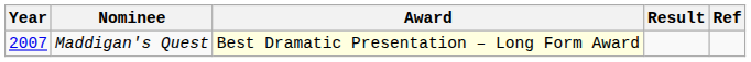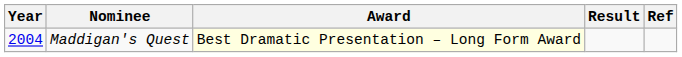 <table class="wikitable">
 <tr>
 <th>Year</th>
 <th>Nominee</th>
 <th>Award</th>
 <th>Result</th>
 <th>Ref</th>
 </tr>
 <tr>
-<td><a href='#'>2007</a></td>
+<td><a href='#'>2004</a></td>
 <td><em>Maddigan's Quest</em></td>
 <td style="background: lightyellow;">Best Dramatic Presentation – Long Form Award</td>
 <td></td>
 <td></td>
 </tr>
 </table>
